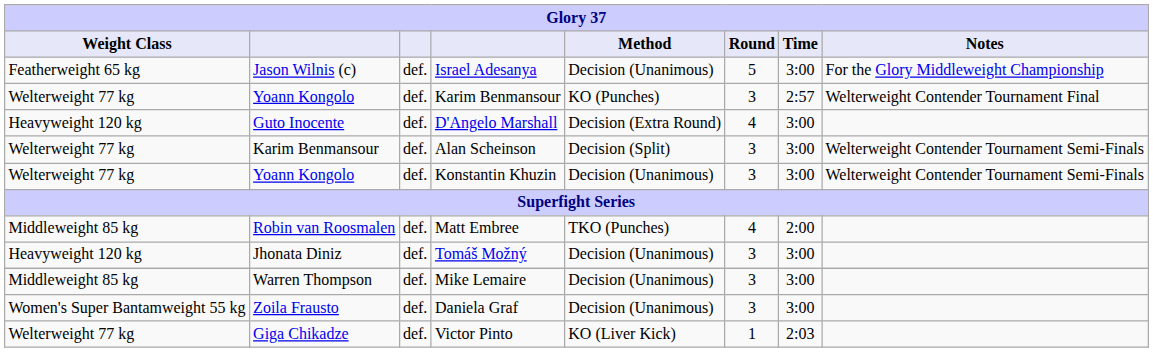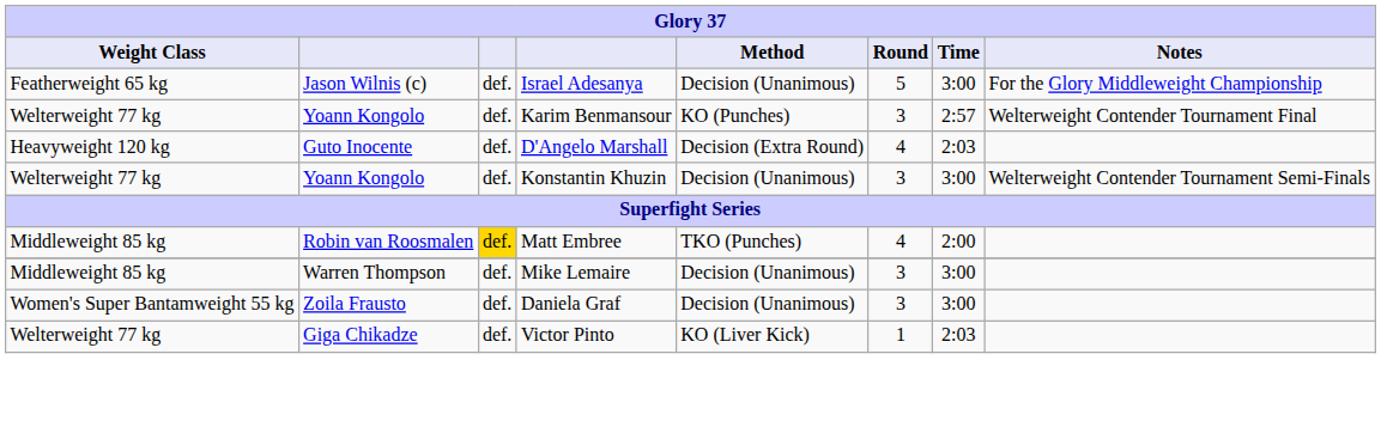 <table class="wikitable" style="font-size: 80%;">
 <tr>
 <th colspan="8" style="background-color: #ccf; color: #000080; text-align: center;"><strong>Glory 37</strong></th>
 </tr>
 <tr>
 <th colspan="1" style="background-color: #E6E8FA; color: #000000; text-align: center;">Weight Class</th>
 <th colspan="1" style="background-color: #E6E8FA; color: #000000; text-align: center;"></th>
 <th colspan="1" style="background-color: #E6E8FA; color: #000000; text-align: center;"></th>
 <th colspan="1" style="background-color: #E6E8FA; color: #000000; text-align: center;"></th>
 <th colspan="1" style="background-color: #E6E8FA; color: #000000; text-align: center;">Method</th>
 <th colspan="1" style="background-color: #E6E8FA; color: #000000; text-align: center;">Round</th>
 <th colspan="1" style="background-color: #E6E8FA; color: #000000; text-align: center;">Time</th>
 <th colspan="1" style="background-color: #E6E8FA; color: #000000; text-align: center;">Notes</th>
 </tr>
 <tr>
 <td>Featherweight 65 kg</td>
 <td> <a href='#'>Jason Wilnis</a> (c)</td>
 <td align=center>def.</td>
 <td> <a href='#'>Israel Adesanya</a></td>
 <td>Decision (Unanimous)</td>
 <td align=center>5</td>
 <td align=center>3:00</td>
 <td>For the <a href='#'>Glory Middleweight Championship</a></td>
 </tr>
 <tr>
 <td>Welterweight 77 kg</td>
 <td> <a href='#'>Yoann Kongolo</a></td>
 <td align=center>def.</td>
 <td> Karim Benmansour</td>
 <td>KO (Punches)</td>
 <td align=center>3</td>
 <td align=center>2:57</td>
 <td>Welterweight Contender Tournament Final</td>
 </tr>
 <tr>
 <td>Heavyweight 120 kg</td>
 <td> <a href='#'>Guto Inocente</a></td>
 <td align=center>def.</td>
 <td> <a href='#'>D'Angelo Marshall</a></td>
 <td>Decision (Extra Round)</td>
 <td align=center>4</td>
-<td align=center>3:00</td>
+<td align=center>2:03</td>
 <td></td>
-</tr>
-<tr>
-<td>Welterweight 77 kg</td>
-<td> Karim Benmansour</td>
-<td align=center>def.</td>
-<td> Alan Scheinson</td>
-<td>Decision (Split)</td>
-<td align=center>3</td>
-<td align=center>3:00</td>
-<td>Welterweight Contender Tournament Semi-Finals</td>
 </tr>
 <tr>
 <td>Welterweight 77 kg</td>
 <td> <a href='#'>Yoann Kongolo</a></td>
 <td align=center>def.</td>
 <td> Konstantin Khuzin</td>
 <td>Decision (Unanimous)</td>
 <td align=center>3</td>
 <td align=center>3:00</td>
 <td>Welterweight Contender Tournament Semi-Finals</td>
 </tr>
 <tr>
 <th colspan="8" style="background-color: #ccf; color: #000080; text-align: center;"><strong>Superfight Series</strong></th>
 </tr>
 <tr>
 <td>Middleweight 85 kg</td>
 <td> <a href='#'>Robin van Roosmalen</a></td>
-<td align=center>def.</td>
+<td align=center style="background: gold;">def.</td>
 <td> Matt Embree</td>
 <td>TKO (Punches)</td>
 <td align=center>4</td>
 <td align=center>2:00</td>
-<td></td>
-</tr>
-<tr>
-<td>Heavyweight 120 kg</td>
-<td> Jhonata Diniz</td>
-<td align=center>def.</td>
-<td> <a href='#'>Tomáš Možný</a></td>
-<td>Decision (Unanimous)</td>
-<td align=center>3</td>
-<td align=center>3:00</td>
 <td></td>
 </tr>
 <tr>
 </tr>
 <tr>
 <td>Middleweight 85 kg</td>
 <td> Warren Thompson</td>
 <td align=center>def.</td>
 <td> Mike Lemaire</td>
 <td>Decision (Unanimous)</td>
 <td align=center>3</td>
 <td align=center>3:00</td>
 <td></td>
 </tr>
 <tr>
 <td>Women's Super Bantamweight 55 kg</td>
 <td> <a href='#'>Zoila Frausto</a></td>
 <td align=center>def.</td>
 <td> Daniela Graf</td>
 <td>Decision (Unanimous)</td>
 <td align=center>3</td>
 <td align=center>3:00</td>
 <td></td>
 </tr>
 <tr>
 <td>Welterweight 77 kg</td>
 <td> <a href='#'>Giga Chikadze</a></td>
 <td align=center>def.</td>
 <td> Victor Pinto</td>
 <td>KO (Liver Kick)</td>
 <td align=center>1</td>
 <td align=center>2:03</td>
 <td></td>
 </tr>
 </table>
